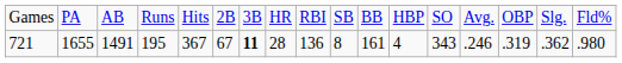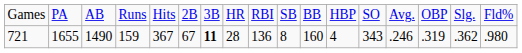 <table class="wikitable">
 <tr>
 <td>Games</td>
 <td><a href='#'>PA</a></td>
 <td><a href='#'>AB</a></td>
 <td><a href='#'>Runs</a></td>
 <td><a href='#'>Hits</a></td>
 <td><a href='#'>2B</a></td>
 <td><a href='#'>3B</a></td>
 <td><a href='#'>HR</a></td>
 <td><a href='#'>RBI</a></td>
 <td><a href='#'>SB</a></td>
 <td><a href='#'>BB</a></td>
 <td><a href='#'>HBP</a></td>
 <td><a href='#'>SO</a></td>
 <td><a href='#'>Avg.</a></td>
 <td><a href='#'>OBP</a></td>
 <td><a href='#'>Slg.</a></td>
 <td><a href='#'>Fld%</a></td>
 </tr>
 <tr>
 <td>721</td>
 <td>1655</td>
-<td>1491</td>
-<td>195</td>
+<td>1490</td>
+<td>159</td>
 <td>367</td>
 <td>67</td>
 <td><strong>11</strong></td>
 <td>28</td>
 <td>136</td>
 <td>8</td>
-<td>161</td>
+<td>160</td>
 <td>4</td>
 <td>343</td>
 <td>.246</td>
 <td>.319</td>
 <td>.362</td>
 <td>.980</td>
 </tr>
 </table>
